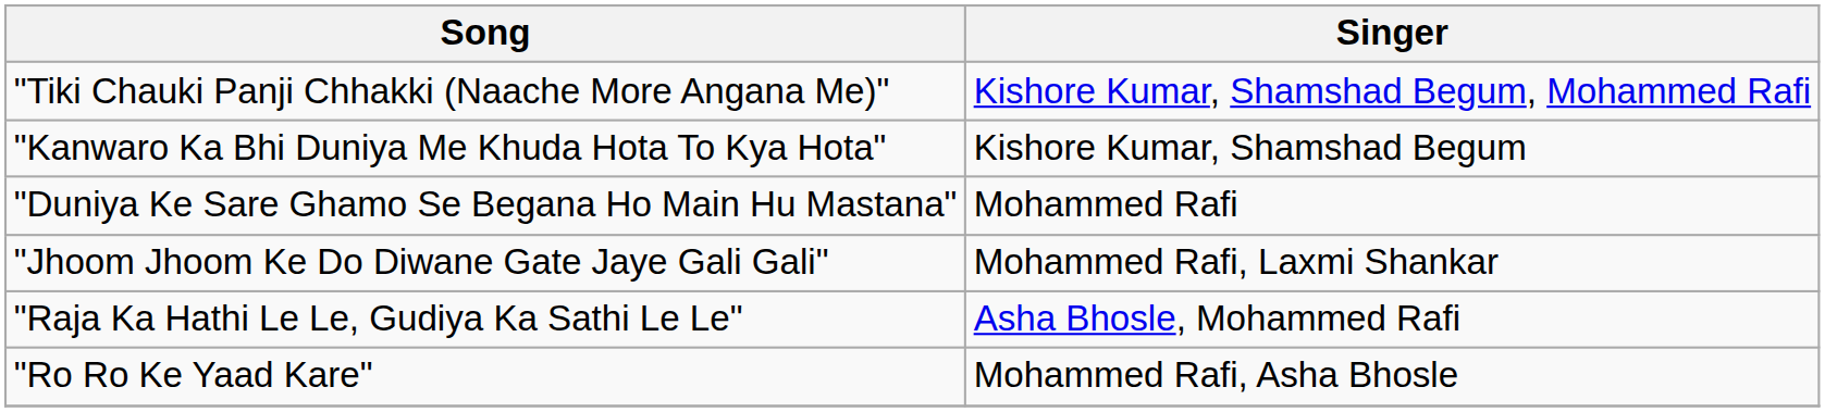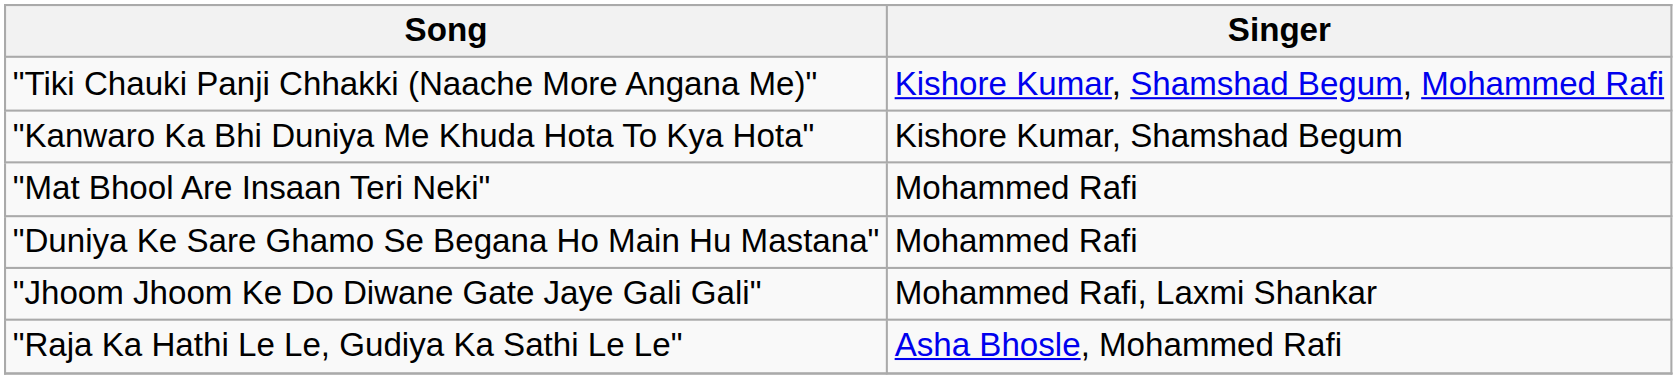 <table class="wikitable">
 <tr>
 <th>Song</th>
 <th>Singer</th>
 </tr>
 <tr>
 <td>"Tiki Chauki Panji Chhakki (Naache More Angana Me)"</td>
 <td><a href='#'>Kishore Kumar</a>, <a href='#'>Shamshad Begum</a>, <a href='#'>Mohammed Rafi</a></td>
 </tr>
 <tr>
 <td>"Kanwaro Ka Bhi Duniya Me Khuda Hota To Kya Hota"</td>
 <td>Kishore Kumar, Shamshad Begum</td>
 </tr>
 <tr>
+<td>"Mat Bhool Are Insaan Teri Neki"</td>
+<td>Mohammed Rafi</td>
+</tr>
+<tr>
 <td>"Duniya Ke Sare Ghamo Se Begana Ho Main Hu Mastana"</td>
 <td>Mohammed Rafi</td>
 </tr>
 <tr>
 <td>"Jhoom Jhoom Ke Do Diwane Gate Jaye Gali Gali"</td>
 <td>Mohammed Rafi, Laxmi Shankar</td>
 </tr>
 <tr>
 <td>"Raja Ka Hathi Le Le, Gudiya Ka Sathi Le Le"</td>
 <td><a href='#'>Asha Bhosle</a>, Mohammed Rafi</td>
 </tr>
 <tr>
-<td>"Ro Ro Ke Yaad Kare"</td>
-<td>Mohammed Rafi, Asha Bhosle</td>
-</tr>
-<tr>
 </tr>
 </table>
